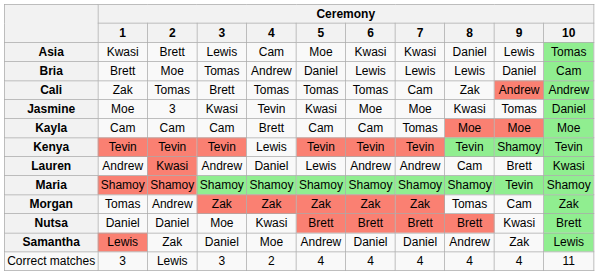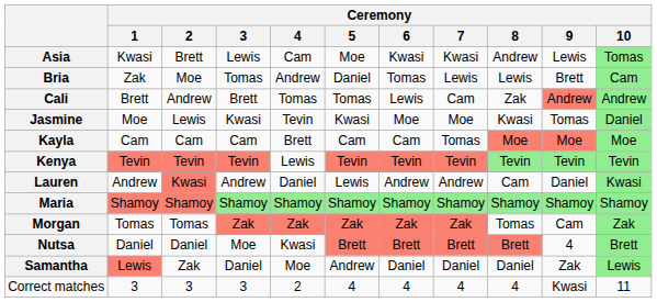 <table class="wikitable" style="text-align:center;">
 <tr>
 <th rowspan="2"></th>
 <th colspan="14" style="text-align:center;">Ceremony</th>
 </tr>
 <tr>
 <th>1</th>
 <th>2</th>
 <th>3</th>
 <th>4</th>
 <th>5</th>
 <th>6</th>
 <th>7</th>
 <th>8</th>
 <th>9</th>
 <th>10</th>
 </tr>
 <tr>
 <th>Asia</th>
 <td>Kwasi</td>
 <td>Brett</td>
 <td>Lewis</td>
 <td>Cam</td>
 <td>Moe</td>
 <td>Kwasi</td>
 <td>Kwasi</td>
-<td>Daniel</td>
+<td>Andrew</td>
 <td>Lewis</td>
 <td style="background:lightgreen">Tomas</td>
 </tr>
 <tr>
 <th>Bria</th>
-<td>Brett</td>
+<td>Zak</td>
 <td>Moe</td>
 <td>Tomas</td>
 <td>Andrew</td>
 <td>Daniel</td>
+<td>Tomas</td>
 <td>Lewis</td>
 <td>Lewis</td>
-<td>Lewis</td>
-<td>Daniel</td>
+<td>Brett</td>
 <td style="background:lightgreen">Cam</td>
 </tr>
 <tr>
 <th>Cali</th>
-<td>Zak</td>
-<td>Tomas</td>
+<td>Brett</td>
+<td>Andrew</td>
 <td>Brett</td>
 <td>Tomas</td>
 <td>Tomas</td>
-<td>Tomas</td>
+<td>Lewis</td>
 <td>Cam</td>
 <td>Zak</td>
 <td style="background:salmon">Andrew</td>
 <td style="background:lightgreen">Andrew</td>
 </tr>
 <tr>
 <th>Jasmine</th>
 <td>Moe</td>
-<td>3</td>
+<td>Lewis</td>
 <td>Kwasi</td>
 <td>Tevin</td>
 <td>Kwasi</td>
 <td>Moe</td>
 <td>Moe</td>
 <td>Kwasi</td>
 <td>Tomas</td>
 <td style="background:lightgreen">Daniel</td>
 </tr>
 <tr>
 <th>Kayla</th>
 <td>Cam</td>
 <td>Cam</td>
 <td>Cam</td>
 <td>Brett</td>
 <td>Cam</td>
 <td>Cam</td>
 <td>Tomas</td>
 <td style="background:salmon">Moe</td>
 <td style="background:salmon">Moe</td>
 <td style="background:lightgreen">Moe</td>
 </tr>
 <tr>
 <th>Kenya</th>
 <td style="background:salmon">Tevin</td>
 <td style="background:salmon">Tevin</td>
 <td style="background:salmon">Tevin</td>
 <td>Lewis</td>
 <td style="background:salmon">Tevin</td>
 <td style="background:salmon">Tevin</td>
 <td style="background:salmon">Tevin</td>
 <td style="background:lightgreen">Tevin</td>
-<td style="background:lightgreen">Shamoy</td>
+<td style="background:lightgreen">Tevin</td>
 <td style="background:lightgreen">Tevin</td>
 </tr>
 <tr>
 <th>Lauren</th>
 <td>Andrew</td>
 <td style="background:salmon">Kwasi</td>
 <td>Andrew</td>
 <td>Daniel</td>
 <td>Lewis</td>
 <td>Andrew</td>
 <td>Andrew</td>
 <td>Cam</td>
-<td>Brett</td>
+<td>Daniel</td>
 <td style="background:lightgreen">Kwasi</td>
 </tr>
 <tr>
 <th>Maria</th>
 <td style="background:salmon">Shamoy</td>
 <td style="background:salmon">Shamoy</td>
 <td style="background:lightgreen">Shamoy</td>
 <td style="background:lightgreen">Shamoy</td>
 <td style="background:lightgreen">Shamoy</td>
 <td style="background:lightgreen">Shamoy</td>
 <td style="background:lightgreen">Shamoy</td>
 <td style="background:lightgreen">Shamoy</td>
-<td style="background:lightgreen">Tevin</td>
+<td style="background:lightgreen">Shamoy</td>
 <td style="background:lightgreen">Shamoy</td>
 </tr>
 <tr>
 <th>Morgan</th>
 <td>Tomas</td>
-<td>Andrew</td>
+<td>Tomas</td>
 <td style="background:salmon">Zak</td>
 <td style="background:salmon">Zak</td>
 <td style="background:salmon">Zak</td>
 <td style="background:salmon">Zak</td>
 <td style="background:salmon">Zak</td>
 <td>Tomas</td>
 <td>Cam</td>
 <td style="background:lightgreen">Zak</td>
 </tr>
 <tr>
 <th>Nutsa</th>
 <td>Daniel</td>
 <td>Daniel</td>
 <td>Moe</td>
 <td>Kwasi</td>
 <td style="background:salmon">Brett</td>
 <td style="background:salmon">Brett</td>
 <td style="background:salmon">Brett</td>
 <td style="background:salmon">Brett</td>
-<td>Kwasi</td>
+<td>4</td>
 <td style="background:lightgreen">Brett</td>
 </tr>
 <tr>
 <th>Samantha</th>
 <td style="background:salmon">Lewis</td>
 <td>Zak</td>
 <td>Daniel</td>
 <td>Moe</td>
 <td>Andrew</td>
 <td>Daniel</td>
 <td>Daniel</td>
-<td>Andrew</td>
+<td>Daniel</td>
 <td>Zak</td>
 <td style="background:lightgreen">Lewis</td>
 </tr>
 <tr>
 <td>Correct matches</td>
 <td>3</td>
-<td>Lewis</td>
+<td>3</td>
 <td>3</td>
 <td>2</td>
 <td>4</td>
 <td>4</td>
 <td>4</td>
 <td>4</td>
-<td>4</td>
+<td>Kwasi</td>
 <td>11</td>
 </tr>
 </table>
